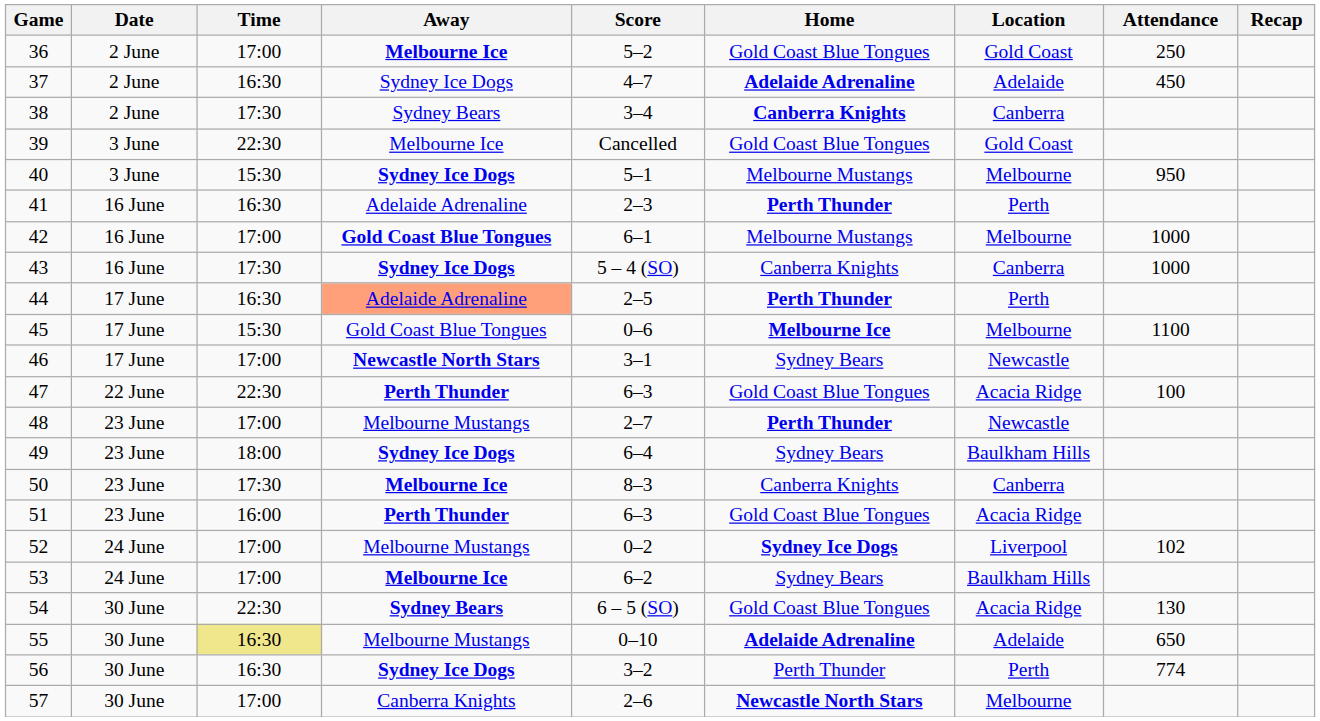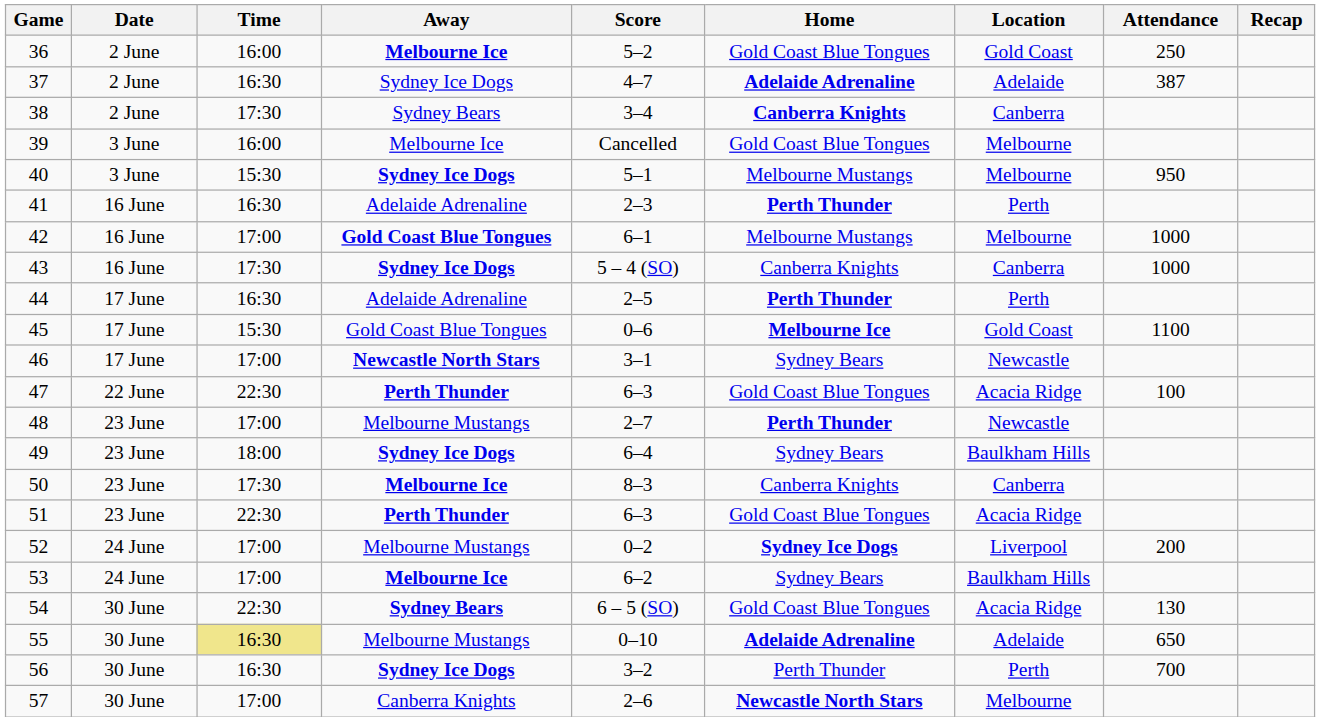 <table class="wikitable" width="85%" style="margin: 1em auto 1em auto">
 <tr>
 <th width="1%">Game</th>
 <th width="6%">Date</th>
 <th width="6%">Time</th>
 <th width="12%">Away</th>
 <th width="6%">Score</th>
 <th width="12%">Home</th>
 <th width="7%">Location</th>
 <th width="4%">Attendance</th>
 <th width="2%">Recap</th>
 </tr>
 <tr align="center">
 <td>36</td>
 <td>2 June</td>
-<td>17:00</td>
+<td>16:00</td>
 <td><strong><a href='#'>Melbourne Ice</a></strong></td>
 <td>5–2</td>
 <td><a href='#'>Gold Coast Blue Tongues</a></td>
 <td><a href='#'>Gold Coast</a></td>
 <td>250</td>
 <td></td>
 </tr>
 <tr align="center">
 <td>37</td>
 <td>2 June</td>
 <td>16:30</td>
 <td><a href='#'>Sydney Ice Dogs</a></td>
 <td>4–7</td>
 <td><strong><a href='#'>Adelaide Adrenaline</a></strong></td>
 <td><a href='#'>Adelaide</a></td>
-<td>450</td>
+<td>387</td>
 <td></td>
 </tr>
 <tr align="center">
 <td>38</td>
 <td>2 June</td>
 <td>17:30</td>
 <td><a href='#'>Sydney Bears</a></td>
 <td>3–4</td>
 <td><strong><a href='#'>Canberra Knights</a></strong></td>
 <td><a href='#'>Canberra</a></td>
 <td></td>
 <td></td>
 </tr>
 <tr align="center">
 <td>39</td>
 <td>3 June</td>
-<td>22:30</td>
+<td>16:00</td>
 <td><a href='#'>Melbourne Ice</a></td>
 <td>Cancelled</td>
 <td><a href='#'>Gold Coast Blue Tongues</a></td>
-<td><a href='#'>Gold Coast</a></td>
+<td><a href='#'>Melbourne</a></td>
 <td></td>
 <td></td>
 </tr>
 <tr align="center">
 <td>40</td>
 <td>3 June</td>
 <td>15:30</td>
 <td><strong><a href='#'>Sydney Ice Dogs</a></strong></td>
 <td>5–1</td>
 <td><a href='#'>Melbourne Mustangs</a></td>
 <td><a href='#'>Melbourne</a></td>
 <td>950</td>
 <td></td>
 </tr>
 <tr align="center">
 <td>41</td>
 <td>16 June</td>
 <td>16:30</td>
 <td><a href='#'>Adelaide Adrenaline</a></td>
 <td>2–3</td>
 <td><strong><a href='#'>Perth Thunder</a></strong></td>
 <td><a href='#'>Perth</a></td>
 <td></td>
 <td></td>
 </tr>
 <tr align="center">
 <td>42</td>
 <td>16 June</td>
 <td>17:00</td>
 <td><strong><a href='#'>Gold Coast Blue Tongues</a></strong></td>
 <td>6–1</td>
 <td><a href='#'>Melbourne Mustangs</a></td>
 <td><a href='#'>Melbourne</a></td>
 <td>1000</td>
 <td></td>
 </tr>
 <tr align="center">
 <td>43</td>
 <td>16 June</td>
 <td>17:30</td>
 <td><strong><a href='#'>Sydney Ice Dogs</a></strong></td>
 <td>5 – 4 (<a href='#'>SO</a>)</td>
 <td><a href='#'>Canberra Knights</a></td>
 <td><a href='#'>Canberra</a></td>
 <td>1000</td>
 <td></td>
 </tr>
 <tr align="center">
 <td>44</td>
 <td>17 June</td>
 <td>16:30</td>
-<td style="background: lightsalmon;"><a href='#'>Adelaide Adrenaline</a></td>
+<td><a href='#'>Adelaide Adrenaline</a></td>
 <td>2–5</td>
 <td><strong><a href='#'>Perth Thunder</a></strong></td>
 <td><a href='#'>Perth</a></td>
 <td></td>
 <td></td>
 </tr>
 <tr align="center">
 <td>45</td>
 <td>17 June</td>
 <td>15:30</td>
 <td><a href='#'>Gold Coast Blue Tongues</a></td>
 <td>0–6</td>
 <td><strong><a href='#'>Melbourne Ice</a></strong></td>
-<td><a href='#'>Melbourne</a></td>
+<td><a href='#'>Gold Coast</a></td>
 <td>1100</td>
 <td></td>
 </tr>
 <tr align="center">
 <td>46</td>
 <td>17 June</td>
 <td>17:00</td>
 <td><strong><a href='#'>Newcastle North Stars</a></strong></td>
 <td>3–1</td>
 <td><a href='#'>Sydney Bears</a></td>
 <td><a href='#'>Newcastle</a></td>
 <td></td>
 <td></td>
 </tr>
 <tr align="center">
 <td>47</td>
 <td>22 June</td>
 <td>22:30</td>
 <td><strong><a href='#'>Perth Thunder</a></strong></td>
 <td>6–3</td>
 <td><a href='#'>Gold Coast Blue Tongues</a></td>
 <td><a href='#'>Acacia Ridge</a></td>
 <td>100</td>
 <td></td>
 </tr>
 <tr align="center">
 <td>48</td>
 <td>23 June</td>
 <td>17:00</td>
 <td><a href='#'>Melbourne Mustangs</a></td>
 <td>2–7</td>
 <td><strong><a href='#'>Perth Thunder</a></strong></td>
 <td><a href='#'>Newcastle</a></td>
 <td></td>
 <td></td>
 </tr>
 <tr align="center">
 <td>49</td>
 <td>23 June</td>
 <td>18:00</td>
 <td><strong><a href='#'>Sydney Ice Dogs</a></strong></td>
 <td>6–4</td>
 <td><a href='#'>Sydney Bears</a></td>
 <td><a href='#'>Baulkham Hills</a></td>
 <td></td>
 <td></td>
 </tr>
 <tr align="center">
 <td>50</td>
 <td>23 June</td>
 <td>17:30</td>
 <td><strong><a href='#'>Melbourne Ice</a></strong></td>
 <td>8–3</td>
 <td><a href='#'>Canberra Knights</a></td>
 <td><a href='#'>Canberra</a></td>
 <td></td>
 <td></td>
 </tr>
 <tr align="center">
 <td>51</td>
 <td>23 June</td>
-<td>16:00</td>
+<td>22:30</td>
 <td><strong><a href='#'>Perth Thunder</a></strong></td>
 <td>6–3</td>
 <td><a href='#'>Gold Coast Blue Tongues</a></td>
 <td><a href='#'>Acacia Ridge</a></td>
 <td></td>
 <td></td>
 </tr>
 <tr align="center">
 <td>52</td>
 <td>24 June</td>
 <td>17:00</td>
 <td><a href='#'>Melbourne Mustangs</a></td>
 <td>0–2</td>
 <td><strong><a href='#'>Sydney Ice Dogs</a></strong></td>
 <td><a href='#'>Liverpool</a></td>
-<td>102</td>
+<td>200</td>
 <td></td>
 </tr>
 <tr align="center">
 <td>53</td>
 <td>24 June</td>
 <td>17:00</td>
 <td><strong><a href='#'>Melbourne Ice</a></strong></td>
 <td>6–2</td>
 <td><a href='#'>Sydney Bears</a></td>
 <td><a href='#'>Baulkham Hills</a></td>
 <td></td>
 <td></td>
 </tr>
 <tr align="center">
 <td>54</td>
 <td>30 June</td>
 <td>22:30</td>
 <td><strong><a href='#'>Sydney Bears</a></strong></td>
 <td>6 – 5 (<a href='#'>SO</a>)</td>
 <td><a href='#'>Gold Coast Blue Tongues</a></td>
 <td><a href='#'>Acacia Ridge</a></td>
 <td>130</td>
 <td></td>
 </tr>
 <tr align="center">
 <td>55</td>
 <td>30 June</td>
 <td style="background: khaki;">16:30</td>
 <td><a href='#'>Melbourne Mustangs</a></td>
 <td>0–10</td>
 <td><strong><a href='#'>Adelaide Adrenaline</a></strong></td>
 <td><a href='#'>Adelaide</a></td>
 <td>650</td>
 <td></td>
 </tr>
 <tr align="center">
 <td>56</td>
 <td>30 June</td>
 <td>16:30</td>
 <td><strong><a href='#'>Sydney Ice Dogs</a></strong></td>
 <td>3–2</td>
 <td><a href='#'>Perth Thunder</a></td>
 <td><a href='#'>Perth</a></td>
-<td>774</td>
+<td>700</td>
 <td></td>
 </tr>
 <tr align="center">
 <td>57</td>
 <td>30 June</td>
 <td>17:00</td>
 <td><a href='#'>Canberra Knights</a></td>
 <td>2–6</td>
 <td><strong><a href='#'>Newcastle North Stars</a></strong></td>
 <td><a href='#'>Melbourne</a></td>
 <td></td>
 <td></td>
 </tr>
 </table>
